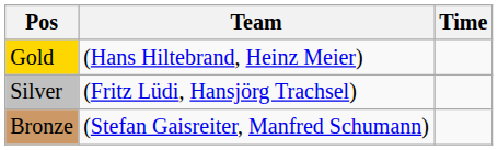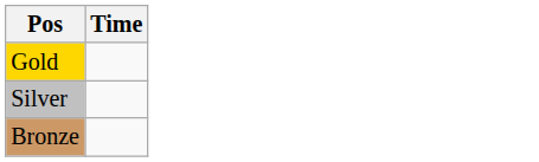 <table class="wikitable">
 <tr>
 <th>Pos</th>
-<th>Team</th>
 <th>Time</th>
 </tr>
 <tr>
 <td style="background:gold">Gold</td>
-<td> (<a href='#'>Hans Hiltebrand</a>, <a href='#'>Heinz Meier</a>)</td>
 <td></td>
 </tr>
 <tr>
 <td style="background:silver">Silver</td>
-<td> (<a href='#'>Fritz Lüdi</a>, <a href='#'>Hansjörg Trachsel</a>)</td>
 <td></td>
 </tr>
 <tr>
 <td style="background:#cc9966">Bronze</td>
-<td> (<a href='#'>Stefan Gaisreiter</a>, <a href='#'>Manfred Schumann</a>)</td>
 <td></td>
 </tr>
 </table>
